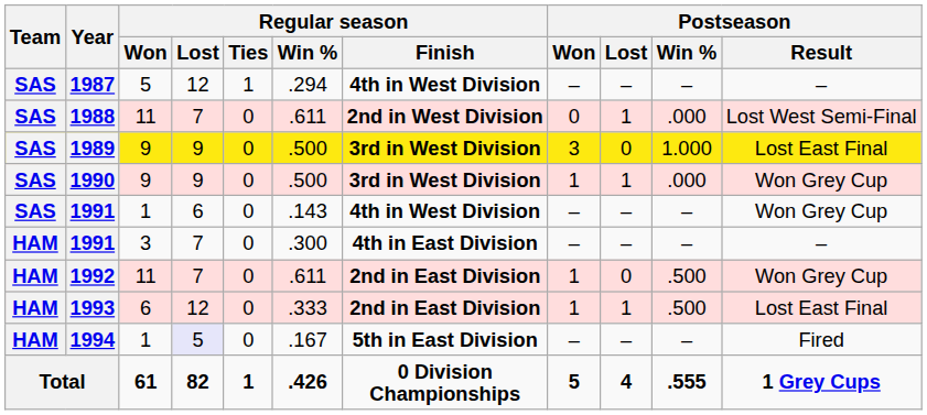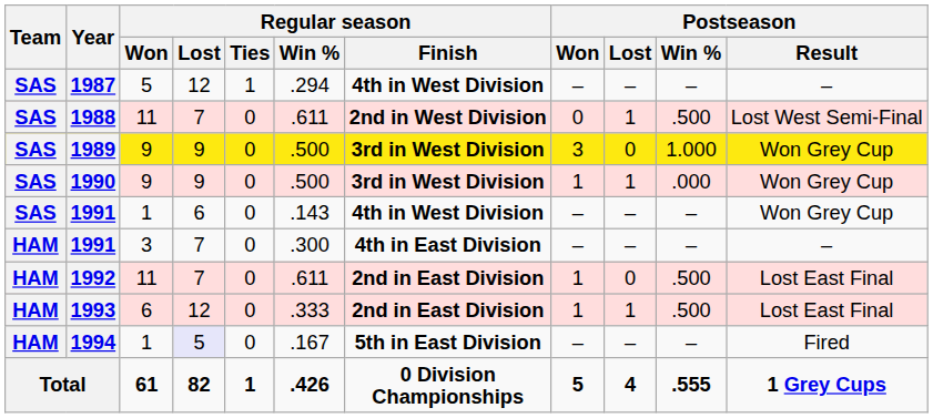 <table class="wikitable" style="font-size: 95%; text-align:center;">
 <tr>
 <th rowspan="2">Team</th>
 <th rowspan="2">Year</th>
 <th colspan="5">Regular season</th>
 <th colspan="4">Postseason</th>
 </tr>
 <tr>
 <th>Won</th>
 <th>Lost</th>
 <th>Ties</th>
 <th>Win %</th>
 <th>Finish</th>
 <th>Won</th>
 <th>Lost</th>
 <th>Win %</th>
 <th>Result</th>
 </tr>
 <tr>
 <th><a href='#'>SAS</a></th>
 <th><a href='#'>1987</a></th>
 <td>5</td>
 <td>12</td>
 <td>1</td>
 <td>.294</td>
 <td><strong>4th in West Division</strong></td>
 <td>–</td>
 <td>–</td>
 <td>–</td>
 <td>–</td>
 </tr>
 <tr ! style="background:#fdd;">
 <th><a href='#'>SAS</a></th>
 <th><a href='#'>1988</a></th>
 <td>11</td>
 <td>7</td>
 <td>0</td>
 <td>.611</td>
 <td><strong>2nd in West Division</strong></td>
 <td>0</td>
 <td>1</td>
-<td>.000</td>
+<td>.500</td>
 <td>Lost West Semi-Final</td>
 </tr>
 <tr ! style="background:#FDE910;">
 <th><a href='#'>SAS</a></th>
 <th><a href='#'>1989</a></th>
 <td>9</td>
 <td>9</td>
 <td>0</td>
 <td>.500</td>
 <td><strong>3rd in West Division</strong></td>
 <td>3</td>
 <td>0</td>
 <td>1.000</td>
-<td>Lost East Final</td>
+<td>Won Grey Cup</td>
 </tr>
 <tr ! style="background:#fdd;">
 <th><a href='#'>SAS</a></th>
 <th><a href='#'>1990</a></th>
 <td>9</td>
 <td>9</td>
 <td>0</td>
 <td>.500</td>
 <td><strong>3rd in West Division</strong></td>
 <td>1</td>
 <td>1</td>
 <td>.000</td>
 <td>Won Grey Cup</td>
 </tr>
 <tr>
 <th><a href='#'>SAS</a></th>
 <th><a href='#'>1991</a></th>
 <td>1</td>
 <td>6</td>
 <td>0</td>
 <td>.143</td>
 <td><strong>4th in West Division</strong></td>
 <td>–</td>
 <td>–</td>
 <td>–</td>
 <td>Won Grey Cup</td>
 </tr>
 <tr>
 <th><a href='#'>HAM</a></th>
 <th><a href='#'>1991</a></th>
 <td>3</td>
 <td>7</td>
 <td>0</td>
 <td>.300</td>
 <td><strong>4th in East Division</strong></td>
 <td>–</td>
 <td>–</td>
 <td>–</td>
 <td>–</td>
 </tr>
 <tr ! style="background:#fdd;">
 <th><a href='#'>HAM</a></th>
 <th><a href='#'>1992</a></th>
 <td>11</td>
 <td>7</td>
 <td>0</td>
 <td>.611</td>
 <td><strong>2nd in East Division</strong></td>
 <td>1</td>
 <td>0</td>
 <td>.500</td>
-<td>Won Grey Cup</td>
+<td>Lost East Final</td>
 </tr>
 <tr ! style="background:#fdd;">
 <th><a href='#'>HAM</a></th>
 <th><a href='#'>1993</a></th>
 <td>6</td>
 <td>12</td>
 <td>0</td>
 <td>.333</td>
 <td><strong>2nd in East Division</strong></td>
 <td>1</td>
 <td>1</td>
 <td>.500</td>
 <td>Lost East Final</td>
 </tr>
 <tr>
 <th><a href='#'>HAM</a></th>
 <th><a href='#'>1994</a></th>
 <td>1</td>
 <td style="background: lavender;">5</td>
 <td>0</td>
 <td>.167</td>
 <td><strong>5th in East Division</strong></td>
 <td>–</td>
 <td>–</td>
 <td>–</td>
 <td>Fired</td>
 </tr>
 <tr>
 <th colspan="2"><strong>Total</strong></th>
 <td><strong>61</strong></td>
 <td><strong>82</strong></td>
 <td><strong>1</strong></td>
 <td><strong>.426</strong></td>
 <td><strong>0 Division<br>Championships</strong></td>
 <td><strong>5</strong></td>
 <td><strong>4</strong></td>
 <td><strong>.555</strong></td>
 <td><strong>1 <a href='#'>Grey Cups</a></strong></td>
 </tr>
 </table>
